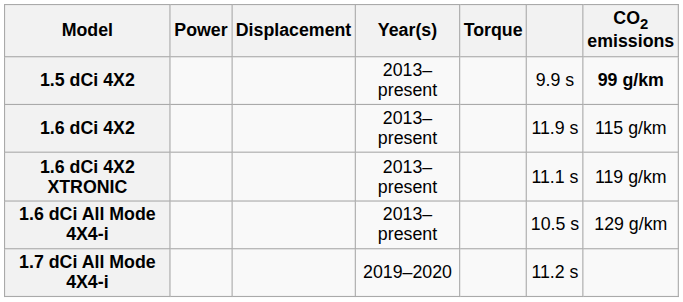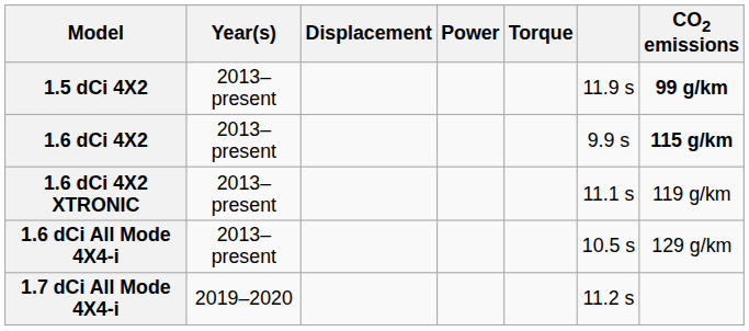 <table class="wikitable" style="text-align: center;">
 <tr>
 <th>Model</th>
+<th>Year(s)</th>
+<th>Displacement</th>
 <th>Power</th>
-<th>Displacement</th>
-<th>Year(s)</th>
 <th>Torque</th>
 <th></th>
 <th>CO<sub>2</sub><br>emissions</th>
 </tr>
 <tr>
 <th>1.5 dCi 4X2</th>
+<td>2013–present</td>
 <td></td>
 <td></td>
-<td>2013–present</td>
 <td></td>
-<td>9.9 s</td>
+<td>11.9 s</td>
 <td><strong>99 g/km</strong></td>
 </tr>
 <tr>
 <th>1.6 dCi 4X2</th>
+<td>2013–present</td>
 <td></td>
 <td></td>
-<td>2013–present</td>
 <td></td>
-<td>11.9 s</td>
-<td>115 g/km</td>
+<td>9.9 s</td>
+<td><strong>115 g/km</strong></td>
 </tr>
 <tr>
 <th>1.6 dCi 4X2 XTRONIC</th>
+<td>2013–present</td>
 <td></td>
 <td></td>
-<td>2013–present</td>
 <td></td>
 <td>11.1 s</td>
 <td>119 g/km</td>
 </tr>
 <tr>
 <th>1.6 dCi All Mode 4X4-i</th>
+<td>2013–present</td>
 <td></td>
 <td></td>
-<td>2013–present</td>
 <td></td>
 <td>10.5 s</td>
 <td>129 g/km</td>
 </tr>
 <tr>
 <th>1.7 dCi All Mode 4X4-i</th>
+<td>2019–2020</td>
 <td></td>
 <td></td>
-<td>2019–2020</td>
 <td></td>
 <td>11.2 s</td>
 <td></td>
 </tr>
 </table>
